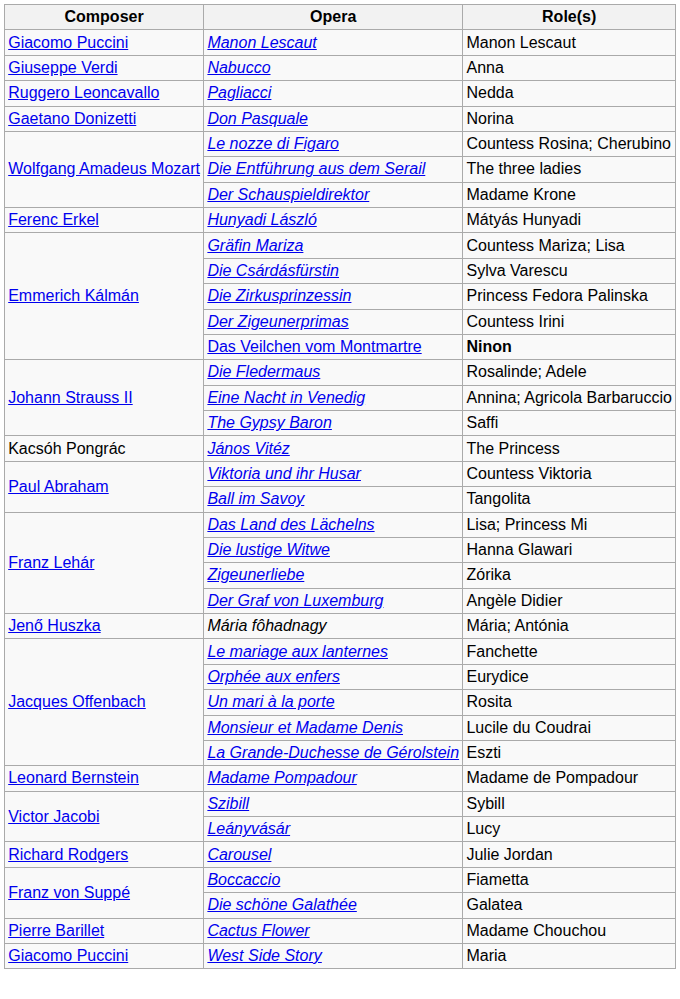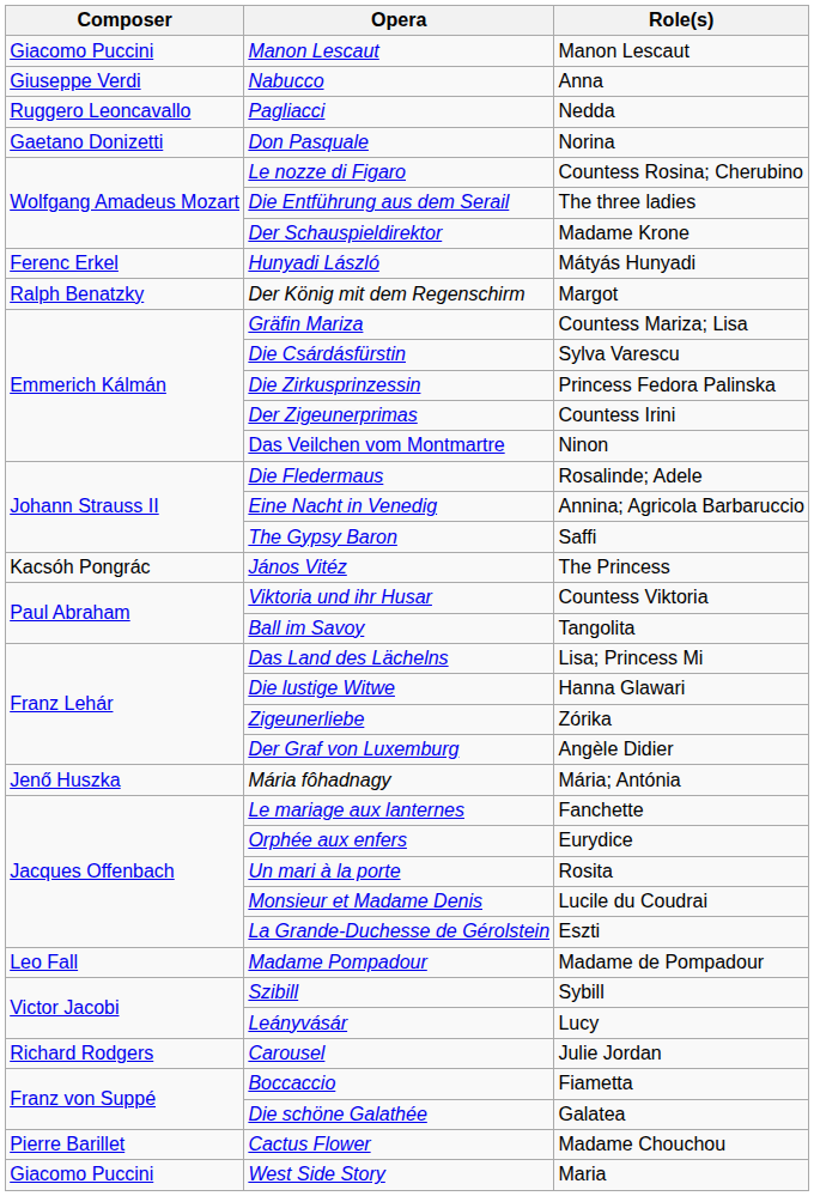 <table class="wikitable">
 <tr>
 <th>Composer</th>
 <th>Opera</th>
 <th>Role(s)</th>
 </tr>
 <tr>
 <td><a href='#'>Giacomo Puccini</a></td>
 <td><em><a href='#'>Manon Lescaut</a></em></td>
 <td>Manon Lescaut</td>
 </tr>
 <tr>
 <td><a href='#'>Giuseppe Verdi</a></td>
 <td><em><a href='#'>Nabucco</a></em></td>
 <td>Anna</td>
 </tr>
 <tr>
 <td><a href='#'>Ruggero Leoncavallo</a></td>
 <td><em><a href='#'>Pagliacci</a></em></td>
 <td>Nedda</td>
 </tr>
 <tr>
 <td><a href='#'>Gaetano Donizetti</a></td>
 <td><em><a href='#'>Don Pasquale</a></em></td>
 <td>Norina</td>
 </tr>
 <tr>
 <td rowspan="3"><a href='#'>Wolfgang Amadeus Mozart</a></td>
 <td><em><a href='#'>Le nozze di Figaro</a></em></td>
 <td>Countess Rosina; Cherubino</td>
 </tr>
 <tr>
 <td><em><a href='#'>Die Entführung aus dem Serail</a></em></td>
 <td>The three ladies</td>
 </tr>
 <tr>
 <td><em><a href='#'>Der Schauspieldirektor</a></em></td>
 <td>Madame Krone</td>
 </tr>
 <tr>
 <td><a href='#'>Ferenc Erkel</a></td>
 <td><em><a href='#'>Hunyadi László</a></em></td>
 <td>Mátyás Hunyadi</td>
 </tr>
 <tr>
+<td><a href='#'>Ralph Benatzky</a></td>
+<td><em>Der König mit dem Regenschirm</em></td>
+<td>Margot</td>
+</tr>
+<tr>
 <td rowspan="5"><a href='#'>Emmerich Kálmán</a></td>
 <td><em><a href='#'>Gräfin Mariza</a></em></td>
 <td>Countess Mariza; Lisa</td>
 </tr>
 <tr>
 <td><em><a href='#'>Die Csárdásfürstin</a></em></td>
 <td>Sylva Varescu</td>
 </tr>
 <tr>
 <td><em><a href='#'>Die Zirkusprinzessin</a></em></td>
 <td>Princess Fedora Palinska</td>
 </tr>
 <tr>
 <td><em><a href='#'>Der Zigeunerprimas</a></em></td>
 <td>Countess Irini</td>
 </tr>
 <tr>
 <td><a href='#'>Das Veilchen vom Montmartre</a></td>
-<td><strong>Ninon</strong></td>
+<td>Ninon</td>
 </tr>
 <tr>
 <td rowspan="3"><a href='#'>Johann Strauss II</a></td>
 <td><em><a href='#'>Die Fledermaus</a></em></td>
 <td>Rosalinde; Adele</td>
 </tr>
 <tr>
 <td><em><a href='#'>Eine Nacht in Venedig</a></em></td>
 <td>Annina; Agricola Barbaruccio</td>
 </tr>
 <tr>
 <td><em><a href='#'>The Gypsy Baron</a></em></td>
 <td>Saffi</td>
 </tr>
 <tr>
 <td>Kacsóh Pongrác</td>
 <td><em><a href='#'>János Vitéz</a></em></td>
 <td>The Princess</td>
 </tr>
 <tr>
 <td rowspan="2"><a href='#'>Paul Abraham</a></td>
 <td><em><a href='#'>Viktoria und ihr Husar</a></em></td>
 <td>Countess Viktoria</td>
 </tr>
 <tr>
 <td><em><a href='#'>Ball im Savoy</a></em></td>
 <td>Tangolita</td>
 </tr>
 <tr>
 <td rowspan="4"><a href='#'>Franz Lehár</a></td>
 <td><em><a href='#'>Das Land des Lächelns</a></em></td>
 <td>Lisa; Princess Mi</td>
 </tr>
 <tr>
 <td><em><a href='#'>Die lustige Witwe</a></em></td>
 <td>Hanna Glawari</td>
 </tr>
 <tr>
 <td><em><a href='#'>Zigeunerliebe</a></em></td>
 <td>Zórika</td>
 </tr>
 <tr>
 <td><em><a href='#'>Der Graf von Luxemburg</a></em></td>
 <td>Angèle Didier</td>
 </tr>
 <tr>
 <td><a href='#'>Jenő Huszka</a></td>
 <td><em>Mária fôhadnagy</em></td>
 <td>Mária; Antónia</td>
 </tr>
 <tr>
 <td rowspan="5"><a href='#'>Jacques Offenbach</a></td>
 <td><em><a href='#'>Le mariage aux lanternes</a></em></td>
 <td>Fanchette</td>
 </tr>
 <tr>
 <td><em><a href='#'>Orphée aux enfers</a></em></td>
 <td>Eurydice</td>
 </tr>
 <tr>
 <td><em><a href='#'>Un mari à la porte</a></em></td>
 <td>Rosita</td>
 </tr>
 <tr>
 <td><em><a href='#'>Monsieur et Madame Denis</a></em></td>
 <td>Lucile du Coudrai</td>
 </tr>
 <tr>
 <td><em><a href='#'>La Grande-Duchesse de Gérolstein</a></em></td>
 <td>Eszti</td>
 </tr>
 <tr>
-<td><a href='#'>Leonard Bernstein</a></td>
+<td><a href='#'>Leo Fall</a></td>
 <td><em><a href='#'>Madame Pompadour</a></em></td>
 <td>Madame de Pompadour</td>
 </tr>
 <tr>
 <td rowspan="2"><a href='#'>Victor Jacobi</a></td>
 <td><em><a href='#'>Szibill</a></em></td>
 <td>Sybill</td>
 </tr>
 <tr>
 <td><em><a href='#'>Leányvásár</a></em></td>
 <td>Lucy</td>
 </tr>
 <tr>
 <td><a href='#'>Richard Rodgers</a></td>
 <td><em><a href='#'>Carousel</a></em></td>
 <td>Julie Jordan</td>
 </tr>
 <tr>
 <td rowspan="2"><a href='#'>Franz von Suppé</a></td>
 <td><em><a href='#'>Boccaccio</a></em></td>
 <td>Fiametta</td>
 </tr>
 <tr>
 <td><em><a href='#'>Die schöne Galathée</a></em></td>
 <td>Galatea</td>
 </tr>
 <tr>
 <td><a href='#'>Pierre Barillet</a></td>
 <td><em><a href='#'>Cactus Flower</a></em></td>
 <td>Madame Chouchou</td>
 </tr>
 <tr>
 <td><a href='#'>Giacomo Puccini</a></td>
 <td><em><a href='#'>West Side Story</a></em></td>
 <td>Maria</td>
 </tr>
 <tr>
 </tr>
 </table>
